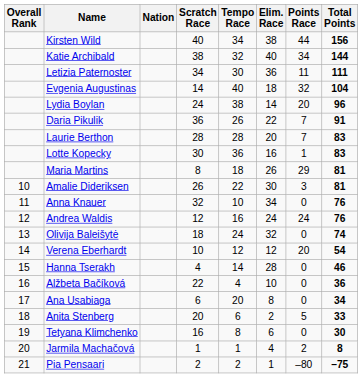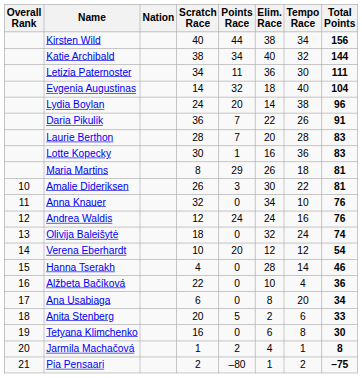 <table class="wikitable sortable" style="text-align:center">
 <tr>
 <th>Overall<br>Rank</th>
 <th>Name</th>
 <th>Nation</th>
 <th>Scratch<br>Race</th>
+<th>Points<br>Race</th>
+<th>Elim.<br>Race</th>
 <th>Tempo<br>Race</th>
-<th>Elim.<br>Race</th>
-<th>Points<br>Race</th>
 <th>Total<br>Points</th>
 </tr>
 <tr>
 <td></td>
 <td align=left><a href='#'>Kirsten Wild</a></td>
 <td align=left></td>
 <td>40</td>
+<td>44</td>
+<td>38</td>
 <td>34</td>
-<td>38</td>
-<td>44</td>
 <td><strong>156</strong></td>
 </tr>
 <tr>
 <td></td>
 <td align=left><a href='#'>Katie Archibald</a></td>
 <td align=left></td>
 <td>38</td>
+<td>34</td>
+<td>40</td>
 <td>32</td>
-<td>40</td>
-<td>34</td>
 <td><strong>144</strong></td>
 </tr>
 <tr>
 <td></td>
 <td align=left><a href='#'>Letizia Paternoster</a></td>
 <td align=left></td>
 <td>34</td>
+<td>11</td>
+<td>36</td>
 <td>30</td>
-<td>36</td>
-<td>11</td>
 <td><strong>111</strong></td>
 </tr>
 <tr>
 <td></td>
 <td align=left><a href='#'>Evgenia Augustinas</a></td>
 <td align=left></td>
 <td>14</td>
+<td>32</td>
+<td>18</td>
 <td>40</td>
-<td>18</td>
-<td>32</td>
 <td><strong>104</strong></td>
 </tr>
 <tr>
 <td></td>
 <td align=left><a href='#'>Lydia Boylan</a></td>
 <td align=left></td>
 <td>24</td>
+<td>20</td>
+<td>14</td>
 <td>38</td>
-<td>14</td>
-<td>20</td>
 <td><strong>96</strong></td>
 </tr>
 <tr>
 <td></td>
 <td align=left><a href='#'>Daria Pikulik</a></td>
 <td align=left></td>
 <td>36</td>
+<td>7</td>
+<td>22</td>
 <td>26</td>
-<td>22</td>
-<td>7</td>
 <td><strong>91</strong></td>
 </tr>
 <tr>
 <td></td>
 <td align=left><a href='#'>Laurie Berthon</a></td>
 <td align=left></td>
 <td>28</td>
+<td>7</td>
+<td>20</td>
 <td>28</td>
-<td>20</td>
-<td>7</td>
 <td><strong>83</strong></td>
 </tr>
 <tr>
 <td></td>
 <td align=left><a href='#'>Lotte Kopecky</a></td>
 <td align=left></td>
 <td>30</td>
+<td>1</td>
+<td>16</td>
 <td>36</td>
-<td>16</td>
-<td>1</td>
 <td><strong>83</strong></td>
 </tr>
 <tr>
 <td></td>
 <td align=left><a href='#'>Maria Martins</a></td>
 <td align=left></td>
 <td>8</td>
+<td>29</td>
+<td>26</td>
 <td>18</td>
-<td>26</td>
-<td>29</td>
 <td><strong>81</strong></td>
 </tr>
 <tr>
 <td>10</td>
 <td align=left><a href='#'>Amalie Dideriksen</a></td>
 <td align=left></td>
 <td>26</td>
+<td>3</td>
+<td>30</td>
 <td>22</td>
-<td>30</td>
-<td>3</td>
 <td><strong>81</strong></td>
 </tr>
 <tr>
 <td>11</td>
 <td align=left><a href='#'>Anna Knauer</a></td>
 <td align=left></td>
 <td>32</td>
+<td>0</td>
+<td>34</td>
 <td>10</td>
-<td>34</td>
-<td>0</td>
 <td><strong>76</strong></td>
 </tr>
 <tr>
 <td>12</td>
 <td align=left><a href='#'>Andrea Waldis</a></td>
 <td align=left></td>
 <td>12</td>
-<td>16</td>
 <td>24</td>
 <td>24</td>
+<td>16</td>
 <td><strong>76</strong></td>
 </tr>
 <tr>
 <td>13</td>
 <td align=left><a href='#'>Olivija Baleišytė</a></td>
 <td align=left></td>
 <td>18</td>
+<td>0</td>
+<td>32</td>
 <td>24</td>
-<td>32</td>
-<td>0</td>
 <td><strong>74</strong></td>
 </tr>
 <tr>
 <td>14</td>
 <td align=left><a href='#'>Verena Eberhardt</a></td>
 <td align=left></td>
 <td>10</td>
+<td>20</td>
 <td>12</td>
 <td>12</td>
-<td>20</td>
 <td><strong>54</strong></td>
 </tr>
 <tr>
 <td>15</td>
 <td align=left><a href='#'>Hanna Tserakh</a></td>
 <td align=left></td>
 <td>4</td>
+<td>0</td>
+<td>28</td>
 <td>14</td>
-<td>28</td>
-<td>0</td>
 <td><strong>46</strong></td>
 </tr>
 <tr>
 <td>16</td>
 <td align=left><a href='#'>Alžbeta Bačíková</a></td>
 <td align=left></td>
 <td>22</td>
+<td>0</td>
+<td>10</td>
 <td>4</td>
-<td>10</td>
-<td>0</td>
 <td><strong>36</strong></td>
 </tr>
 <tr>
 <td>17</td>
 <td align=left><a href='#'>Ana Usabiaga</a></td>
 <td align=left></td>
 <td>6</td>
+<td>0</td>
+<td>8</td>
 <td>20</td>
-<td>8</td>
-<td>0</td>
 <td><strong>34</strong></td>
 </tr>
 <tr>
 <td>18</td>
 <td align=left><a href='#'>Anita Stenberg</a></td>
 <td align=left></td>
 <td>20</td>
+<td>5</td>
+<td>2</td>
 <td>6</td>
-<td>2</td>
-<td>5</td>
 <td><strong>33</strong></td>
 </tr>
 <tr>
 <td>19</td>
 <td align=left><a href='#'>Tetyana Klimchenko</a></td>
 <td align=left></td>
 <td>16</td>
+<td>0</td>
+<td>6</td>
 <td>8</td>
-<td>6</td>
-<td>0</td>
 <td><strong>30</strong></td>
 </tr>
 <tr>
 <td>20</td>
 <td align=left><a href='#'>Jarmila Machačová</a></td>
 <td align=left></td>
 <td>1</td>
+<td>2</td>
+<td>4</td>
 <td>1</td>
-<td>4</td>
-<td>2</td>
 <td><strong>8</strong></td>
 </tr>
 <tr>
 <td>21</td>
 <td align=left><a href='#'>Pia Pensaari</a></td>
 <td align=left></td>
 <td>2</td>
+<td>–80</td>
+<td>1</td>
 <td>2</td>
-<td>1</td>
-<td>–80</td>
 <td><strong>–75</strong></td>
 </tr>
 </table>
